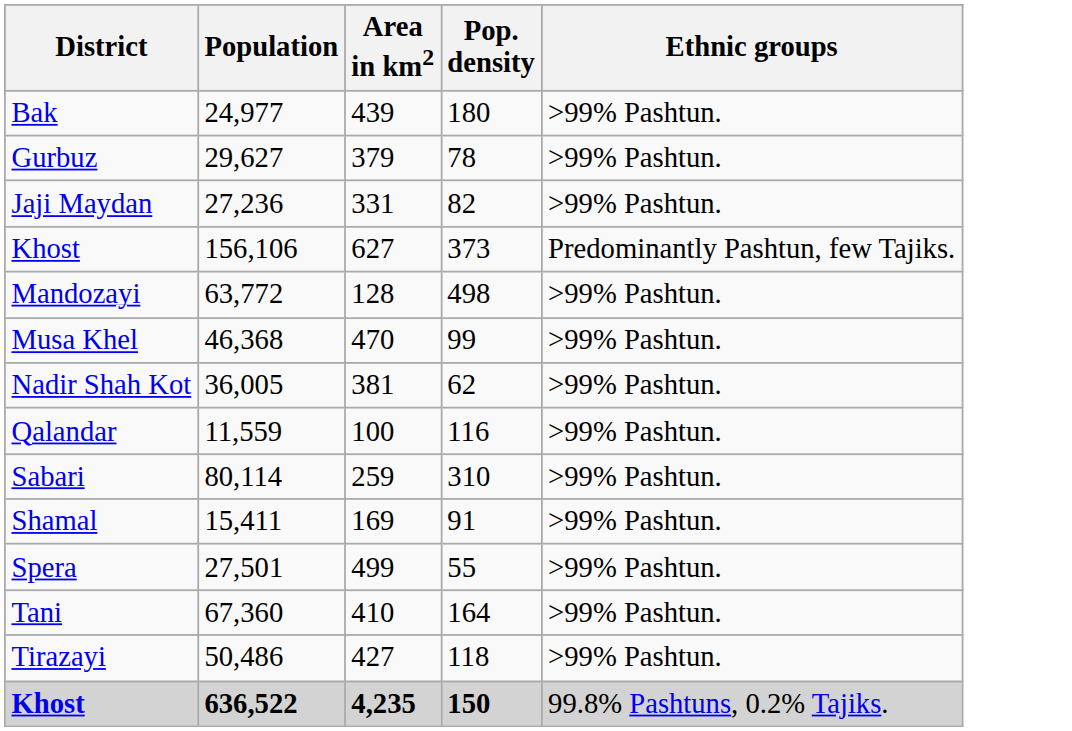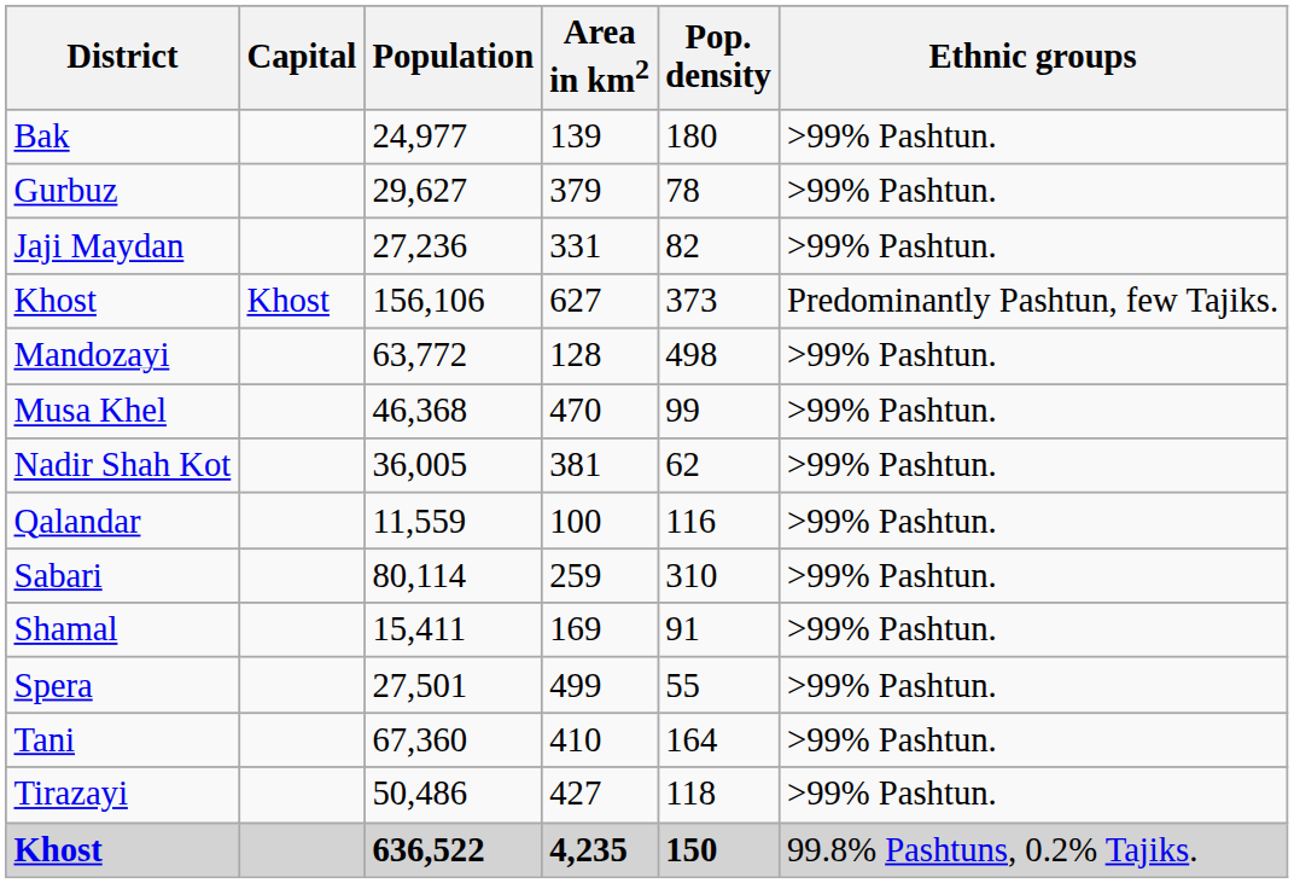 <table class="wikitable sortable">
 <tr>
 <th>District</th>
+<th>Capital</th>
 <th>Population</th>
 <th>Area<br>in km<sup>2</sup></th>
 <th>Pop.<br>density</th>
 <th>Ethnic groups</th>
 </tr>
 <tr>
 <td><a href='#'>Bak</a></td>
+<td></td>
 <td>24,977</td>
-<td>439</td>
+<td>139</td>
 <td>180</td>
 <td>>99% Pashtun.</td>
 </tr>
 <tr>
 <td><a href='#'>Gurbuz</a></td>
+<td></td>
 <td>29,627</td>
 <td>379</td>
 <td>78</td>
 <td>>99% Pashtun.</td>
 </tr>
 <tr>
 <td><a href='#'>Jaji Maydan</a></td>
+<td></td>
 <td>27,236</td>
 <td>331</td>
 <td>82</td>
 <td>>99% Pashtun.</td>
 </tr>
 <tr>
+<td><a href='#'>Khost</a></td>
 <td><a href='#'>Khost</a></td>
 <td>156,106</td>
 <td>627</td>
 <td>373</td>
 <td>Predominantly Pashtun, few Tajiks.</td>
 </tr>
 <tr>
 <td><a href='#'>Mandozayi</a></td>
+<td></td>
 <td>63,772</td>
 <td>128</td>
 <td>498</td>
 <td>>99% Pashtun.</td>
 </tr>
 <tr>
 <td><a href='#'>Musa Khel</a></td>
+<td></td>
 <td>46,368</td>
 <td>470</td>
 <td>99</td>
 <td>>99% Pashtun.</td>
 </tr>
 <tr>
 <td><a href='#'>Nadir Shah Kot</a></td>
+<td></td>
 <td>36,005</td>
 <td>381</td>
 <td>62</td>
 <td>>99% Pashtun.</td>
 </tr>
 <tr>
 <td><a href='#'>Qalandar</a></td>
+<td></td>
 <td>11,559</td>
 <td>100</td>
 <td>116</td>
 <td>>99% Pashtun.</td>
 </tr>
 <tr>
 <td><a href='#'>Sabari</a></td>
+<td></td>
 <td>80,114</td>
 <td>259</td>
 <td>310</td>
 <td>>99% Pashtun.</td>
 </tr>
 <tr>
 <td><a href='#'>Shamal</a></td>
+<td></td>
 <td>15,411</td>
 <td>169</td>
 <td>91</td>
 <td>>99% Pashtun.</td>
 </tr>
 <tr>
 <td><a href='#'>Spera</a></td>
+<td></td>
 <td>27,501</td>
 <td>499</td>
 <td>55</td>
 <td>>99% Pashtun.</td>
 </tr>
 <tr>
 <td><a href='#'>Tani</a></td>
+<td></td>
 <td>67,360</td>
 <td>410</td>
 <td>164</td>
 <td>>99% Pashtun.</td>
 </tr>
 <tr>
 <td><a href='#'>Tirazayi</a></td>
+<td></td>
 <td>50,486</td>
 <td>427</td>
 <td>118</td>
 <td>>99% Pashtun.</td>
 </tr>
 <tr bgcolor="#d3d3d3">
 <td><strong><a href='#'>Khost</a></strong></td>
+<td></td>
 <td><strong>636,522</strong></td>
 <td><strong>4,235</strong></td>
 <td><strong>150</strong></td>
 <td>99.8% <a href='#'>Pashtuns</a>, 0.2% <a href='#'>Tajiks</a>.</td>
 </tr>
 </table>
